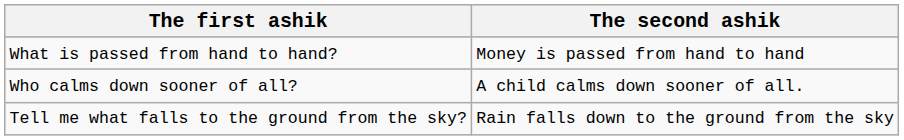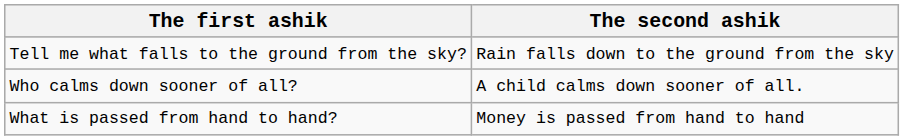 <table class="wikitable">
 <tr>
 <th>The first ashik</th>
 <th>The second ashik</th>
 </tr>
 <tr>
-<td><small>What is passed from hand to hand?</small></td>
-<td><small>Money is passed from hand to hand</small></td>
+<td><small>Tell me what falls to the ground from the sky?</small></td>
+<td><small>Rain falls down to the ground from the sky</small></td>
 </tr>
 <tr>
 <td><small>Who calms down sooner of all?</small></td>
 <td><small>A child calms down sooner of all.</small></td>
 </tr>
 <tr>
-<td><small>Tell me what falls to the ground from the sky?</small></td>
-<td><small>Rain falls down to the ground from the sky</small></td>
+<td><small>What is passed from hand to hand?</small></td>
+<td><small>Money is passed from hand to hand</small></td>
 </tr>
 </table>
